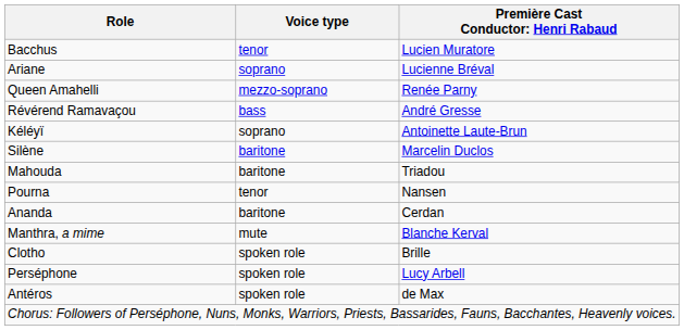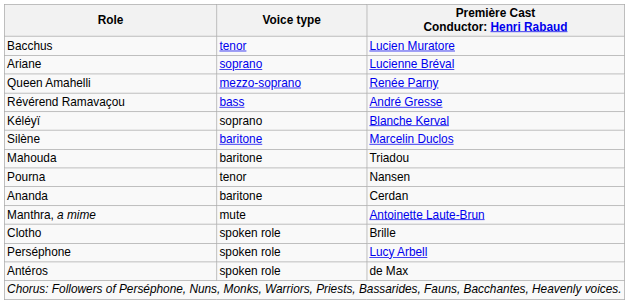 <table class="wikitable">
 <tr>
 <th>Role</th>
 <th>Voice type</th>
 <th>Première Cast<br>Conductor: <a href='#'>Henri Rabaud</a></th>
 </tr>
 <tr>
 <td>Bacchus</td>
 <td><a href='#'>tenor</a></td>
 <td><a href='#'>Lucien Muratore</a></td>
 </tr>
 <tr>
 <td>Ariane</td>
 <td><a href='#'>soprano</a></td>
 <td><a href='#'>Lucienne Bréval</a></td>
 </tr>
 <tr>
 <td>Queen Amahelli</td>
 <td><a href='#'>mezzo-soprano</a></td>
 <td><a href='#'>Renée Parny</a></td>
 </tr>
 <tr>
 <td>Révérend Ramavaçou</td>
 <td><a href='#'>bass</a></td>
 <td><a href='#'>André Gresse</a></td>
 </tr>
 <tr>
 <td>Kéléyï</td>
 <td>soprano</td>
-<td><a href='#'>Antoinette Laute-Brun</a></td>
+<td><a href='#'>Blanche Kerval</a></td>
 </tr>
 <tr>
 <td>Silène</td>
 <td><a href='#'>baritone</a></td>
 <td><a href='#'>Marcelin Duclos</a></td>
 </tr>
 <tr>
 <td>Mahouda</td>
 <td>baritone</td>
 <td>Triadou</td>
 </tr>
 <tr>
 <td>Pourna</td>
 <td>tenor</td>
 <td>Nansen</td>
 </tr>
 <tr>
 <td>Ananda</td>
 <td>baritone</td>
 <td>Cerdan</td>
 </tr>
 <tr>
 <td>Manthra, <em>a mime</em></td>
 <td>mute</td>
-<td><a href='#'>Blanche Kerval</a></td>
+<td><a href='#'>Antoinette Laute-Brun</a></td>
 </tr>
 <tr>
 <td>Clotho</td>
 <td>spoken role</td>
 <td>Brille</td>
 </tr>
 <tr>
 <td>Perséphone</td>
 <td>spoken role</td>
 <td><a href='#'>Lucy Arbell</a></td>
 </tr>
 <tr>
 <td>Antéros</td>
 <td>spoken role</td>
 <td>de Max</td>
 </tr>
 <tr>
 <td colspan="3"><em>Chorus: Followers of Perséphone, Nuns, Monks, Warriors, Priests, Bassarides, Fauns, Bacchantes, Heavenly voices.</em></td>
 </tr>
 </table>
